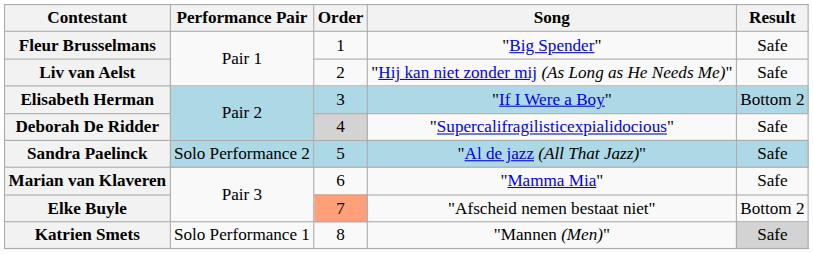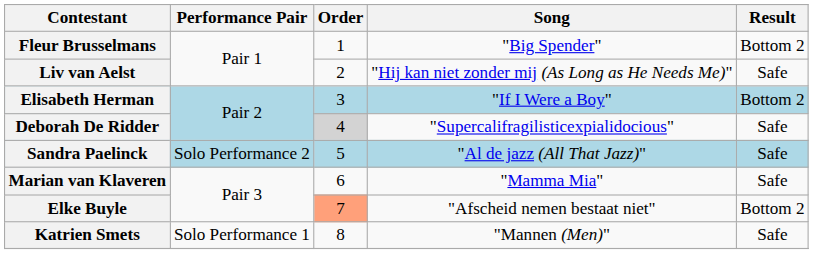 <table class="wikitable plainrowheaders" style="text-align:center;">
 <tr>
 <th scope="col">Contestant</th>
 <th scope="col">Performance Pair</th>
 <th scope="col">Order</th>
 <th scope="col">Song</th>
 <th scope="col">Result</th>
 </tr>
 <tr>
 <th scope="row">Fleur Brusselmans</th>
 <td rowspan="2">Pair 1</td>
 <td>1</td>
 <td>"<a href='#'>Big Spender</a>"</td>
-<td>Safe</td>
+<td>Bottom 2</td>
 </tr>
 <tr>
 <th scope="row">Liv van Aelst</th>
 <td>2</td>
 <td>"<a href='#'>Hij kan niet zonder mij</a> <em>(As Long as He Needs Me)</em>"</td>
 <td>Safe</td>
 </tr>
 <tr style="background:lightblue;">
 <th scope="row">Elisabeth Herman</th>
 <td rowspan="2">Pair 2</td>
 <td>3</td>
 <td>"<a href='#'>If I Were a Boy</a>"</td>
 <td>Bottom 2</td>
 </tr>
 <tr>
 <th scope="row">Deborah De Ridder</th>
 <td style="background: lightgrey;">4</td>
 <td>"<a href='#'>Supercalifragilisticexpialidocious</a>"</td>
 <td>Safe</td>
 </tr>
 <tr style = "background:lightblue">
 <th scope="row">Sandra Paelinck</th>
 <td rowspan="1">Solo Performance 2</td>
 <td>5</td>
 <td>"<a href='#'>Al de jazz</a> <em>(All That Jazz)</em>"</td>
 <td>Safe</td>
 </tr>
 <tr>
 <th scope="row">Marian van Klaveren</th>
 <td rowspan="2">Pair 3</td>
 <td>6</td>
 <td>"<a href='#'>Mamma Mia</a>"</td>
 <td>Safe</td>
 </tr>
 <tr>
 <th scope="row">Elke Buyle</th>
 <td style="background: lightsalmon;">7</td>
 <td>"Afscheid nemen bestaat niet"</td>
 <td>Bottom 2</td>
 </tr>
 <tr>
 <th scope="row">Katrien Smets</th>
 <td rowspan="1">Solo Performance 1</td>
 <td>8</td>
 <td>"Mannen <em>(Men)</em>"</td>
-<td style="background: lightgrey;">Safe</td>
+<td>Safe</td>
 </tr>
 <tr>
 </tr>
 </table>
